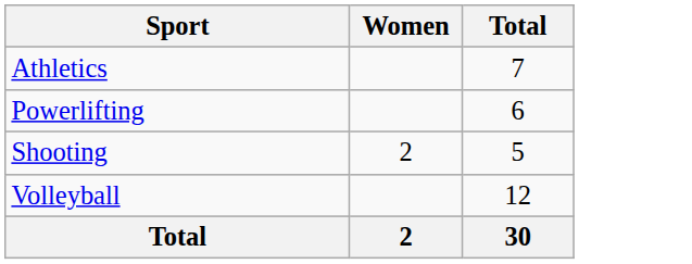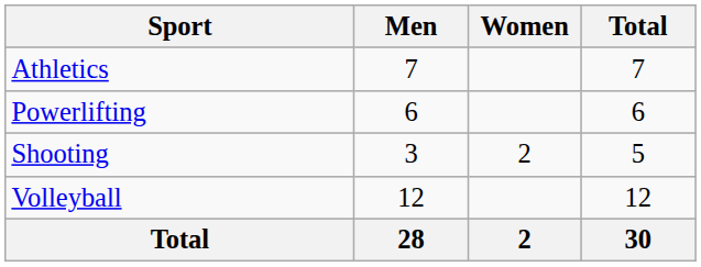 <table class="wikitable" style="text-align:center;">
 <tr>
 <th width=200>Sport</th>
+<th width=60>Men</th>
 <th width=60>Women</th>
 <th width=60>Total</th>
 </tr>
 <tr>
 <td align=left><a href='#'>Athletics</a></td>
+<td>7</td>
 <td></td>
 <td>7</td>
 </tr>
 <tr>
 <td align=left><a href='#'>Powerlifting</a></td>
+<td>6</td>
 <td></td>
 <td>6</td>
 </tr>
 <tr>
 <td align=left><a href='#'>Shooting</a></td>
+<td>3</td>
 <td>2</td>
 <td>5</td>
 </tr>
 <tr>
 <td align=left><a href='#'>Volleyball</a></td>
+<td>12</td>
 <td></td>
 <td>12</td>
 </tr>
 <tr>
 <th>Total</th>
+<th>28</th>
 <th>2</th>
 <th>30</th>
 </tr>
 </table>
